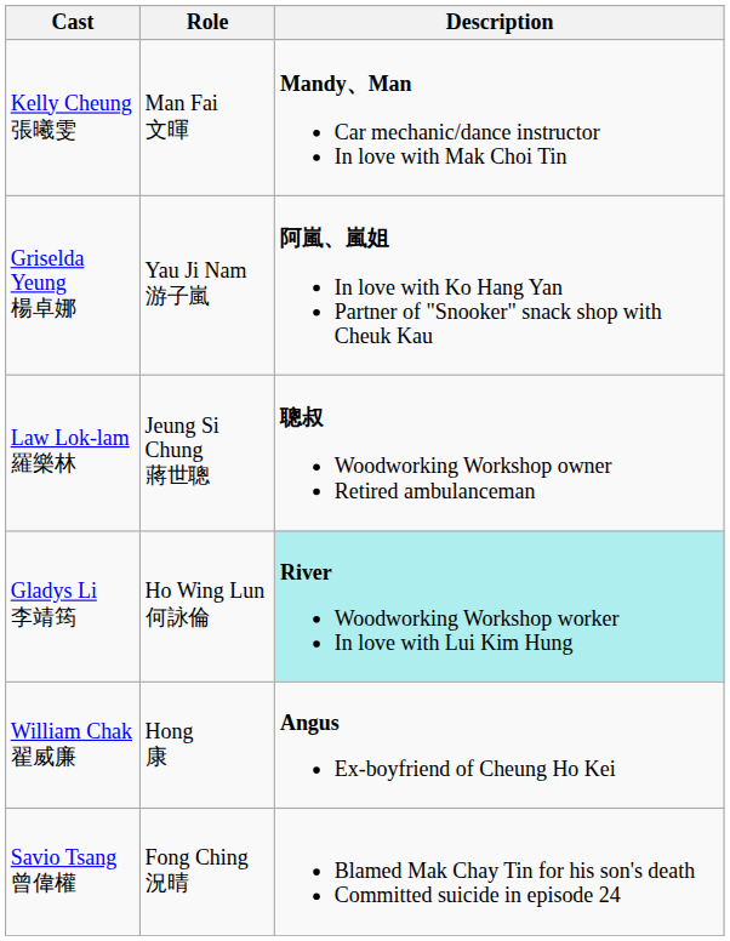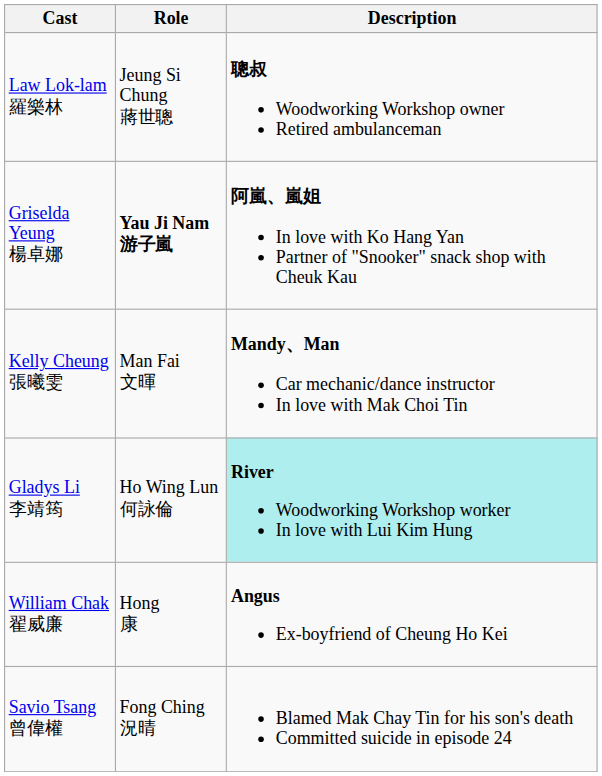 <table class="wikitable" width="60%">
 <tr>
 <th>Cast</th>
 <th>Role</th>
 <th>Description</th>
 </tr>
 <tr>
+<td><a href='#'>Law Lok-lam</a> <br> 羅樂林</td>
+<td>Jeung Si Chung <br> 蔣世聰</td>
+<td><br><strong>聰叔</strong><ul><li>Woodworking Workshop owner</li><li>Retired ambulanceman</li></ul></td>
+</tr>
+<tr>
+<td><a href='#'>Griselda Yeung</a> <br> 楊卓娜</td>
+<td><strong>Yau Ji Nam <br> 游子嵐</strong></td>
+<td><br><strong>阿嵐、嵐姐</strong><ul><li>In love with Ko Hang Yan</li><li>Partner of "Snooker" snack shop with Cheuk Kau</li></ul></td>
+</tr>
+<tr>
 <td><a href='#'>Kelly Cheung</a> <br> 張曦雯</td>
 <td>Man Fai <br> 文暉</td>
 <td><br><strong>Mandy、Man</strong><ul><li>Car mechanic/dance instructor</li><li>In love with Mak Choi Tin</li></ul></td>
-</tr>
-<tr>
-<td><a href='#'>Griselda Yeung</a> <br> 楊卓娜</td>
-<td>Yau Ji Nam <br> 游子嵐</td>
-<td><br><strong>阿嵐、嵐姐</strong><ul><li>In love with Ko Hang Yan</li><li>Partner of "Snooker" snack shop with Cheuk Kau</li></ul></td>
-</tr>
-<tr>
-<td><a href='#'>Law Lok-lam</a> <br> 羅樂林</td>
-<td>Jeung Si Chung <br> 蔣世聰</td>
-<td><br><strong>聰叔</strong><ul><li>Woodworking Workshop owner</li><li>Retired ambulanceman</li></ul></td>
 </tr>
 <tr>
 <td><a href='#'>Gladys Li</a> <br> 李靖筠</td>
 <td>Ho Wing Lun <br> 何詠倫</td>
 <td style="background: paleturquoise;"><br><strong>River</strong><ul><li>Woodworking Workshop worker</li><li>In love with Lui Kim Hung</li></ul></td>
 </tr>
 <tr>
 <td><a href='#'>William Chak</a> <br> 翟威廉</td>
 <td>Hong <br> 康</td>
 <td><br><strong>Angus</strong><ul><li>Ex-boyfriend of Cheung Ho Kei</li></ul></td>
 </tr>
 <tr>
 <td><a href='#'>Savio Tsang</a> <br> 曾偉權</td>
 <td>Fong Ching <br> 況晴</td>
 <td><br><ul><li>Blamed Mak Chay Tin for his son's death</li><li>Committed suicide in episode 24</li></ul></td>
 </tr>
 </table>
